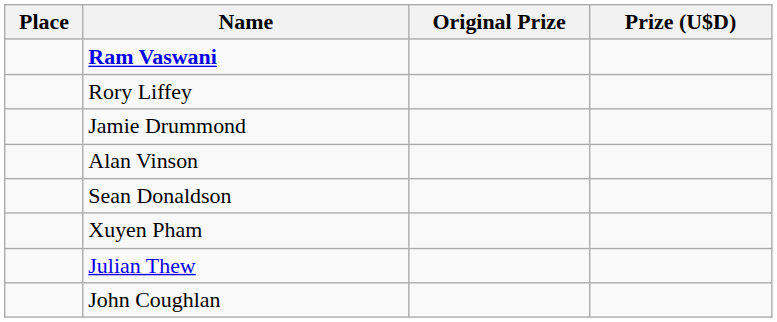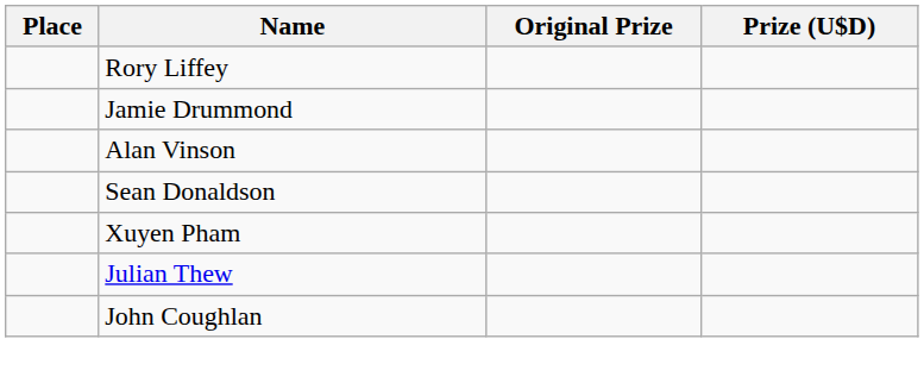 <table class="wikitable">
 <tr>
 <th width="50">Place</th>
 <th width="230">Name</th>
 <th width="125">Original Prize</th>
 <th width="125">Prize (U$D)</th>
-</tr>
-<tr>
-<td></td>
-<td> <strong><a href='#'>Ram Vaswani</a></strong></td>
-<td></td>
-<td></td>
 </tr>
 <tr>
 <td></td>
 <td> Rory Liffey</td>
 <td></td>
 <td></td>
 </tr>
 <tr>
 <td></td>
 <td> Jamie Drummond</td>
 <td></td>
 <td></td>
 </tr>
 <tr>
 <td></td>
 <td> Alan Vinson</td>
 <td></td>
 <td></td>
 </tr>
 <tr>
 <td></td>
 <td> Sean Donaldson</td>
 <td></td>
 <td></td>
 </tr>
 <tr>
 <td></td>
 <td> Xuyen Pham</td>
 <td></td>
 <td></td>
 </tr>
 <tr>
 <td></td>
 <td> <a href='#'>Julian Thew</a></td>
 <td></td>
 <td></td>
 </tr>
 <tr>
 <td></td>
 <td> John Coughlan</td>
 <td></td>
 <td></td>
 </tr>
 </table>
